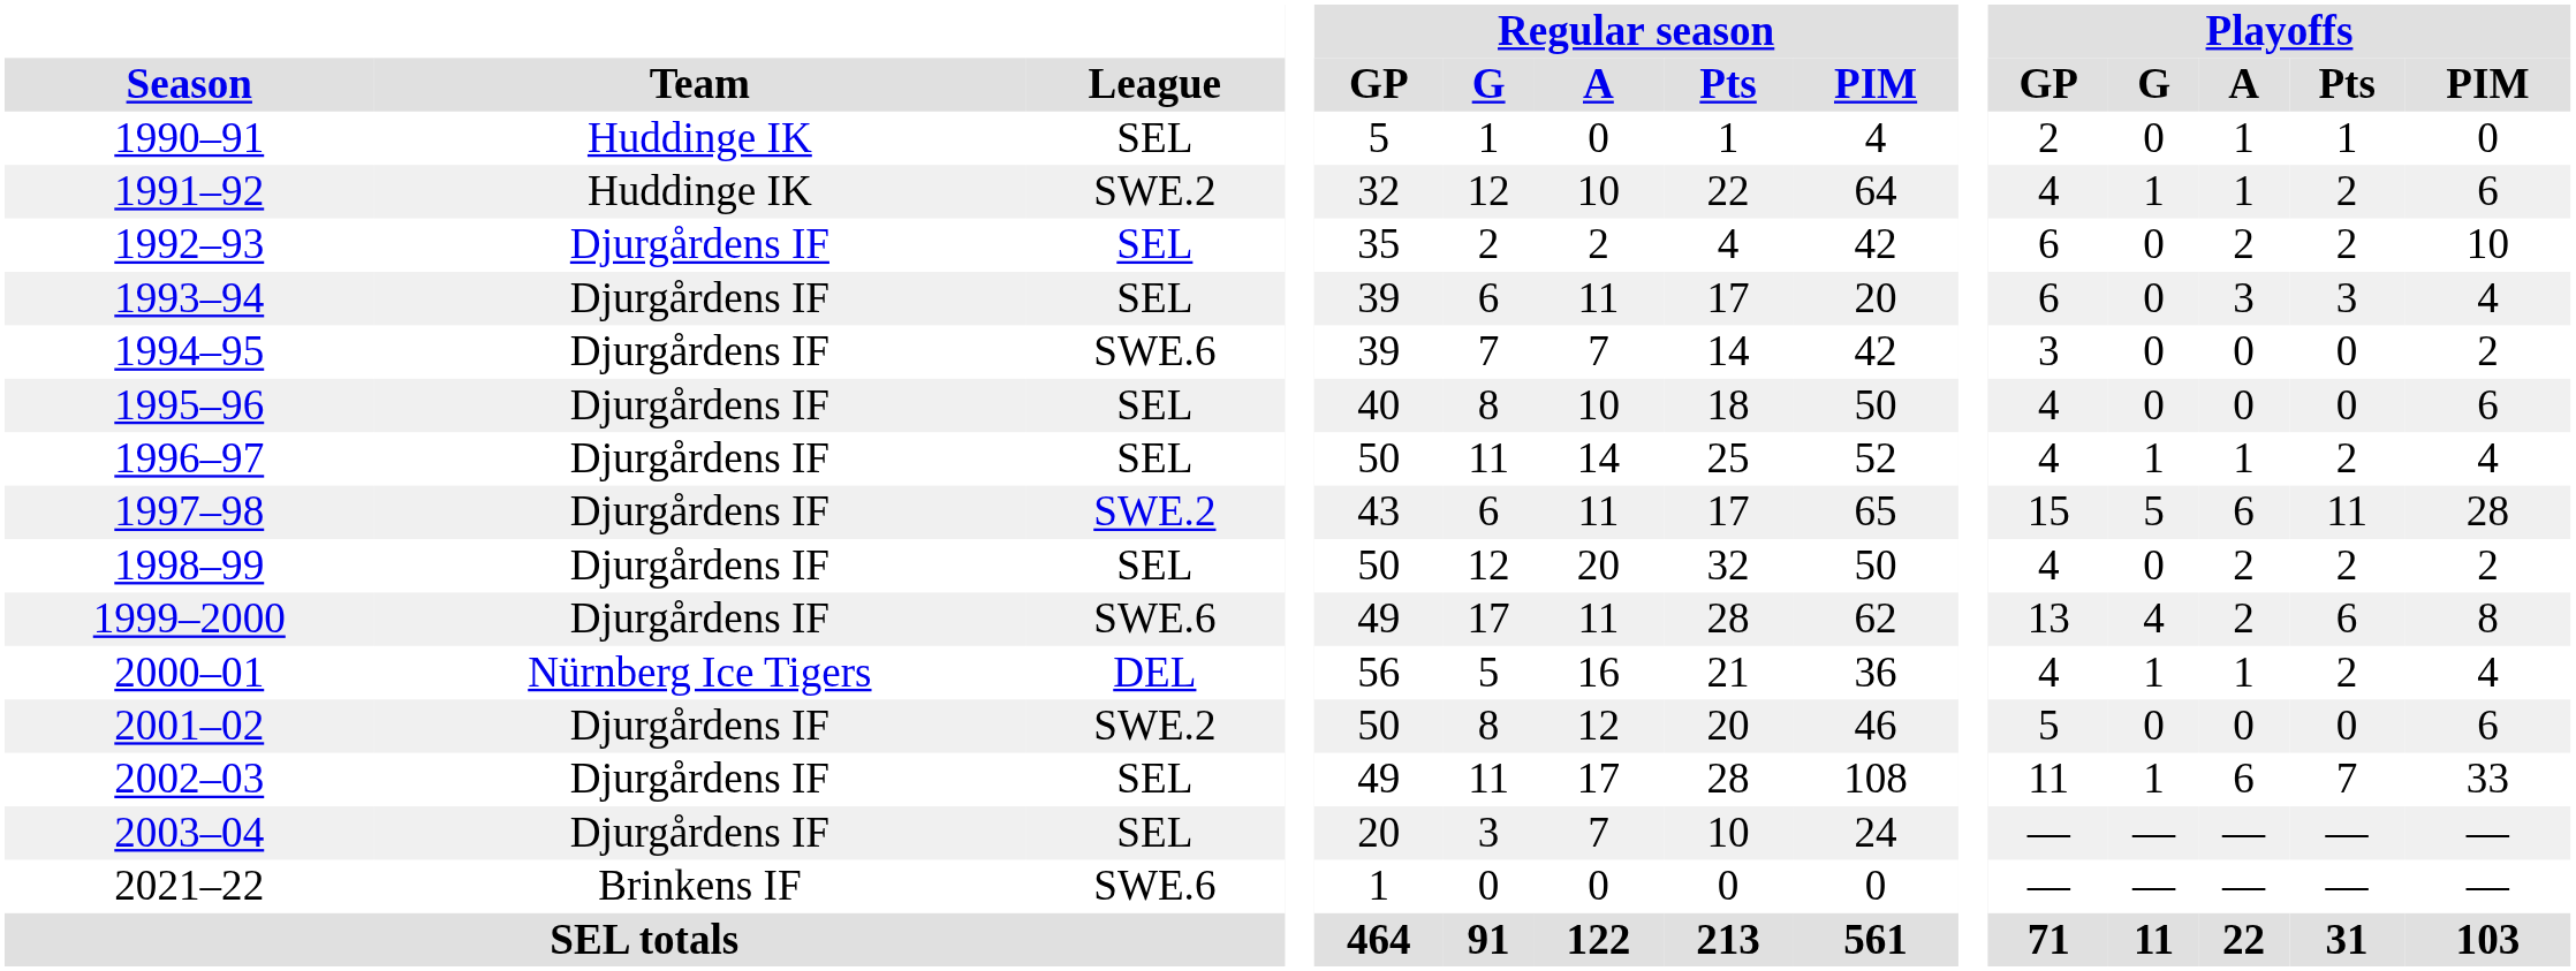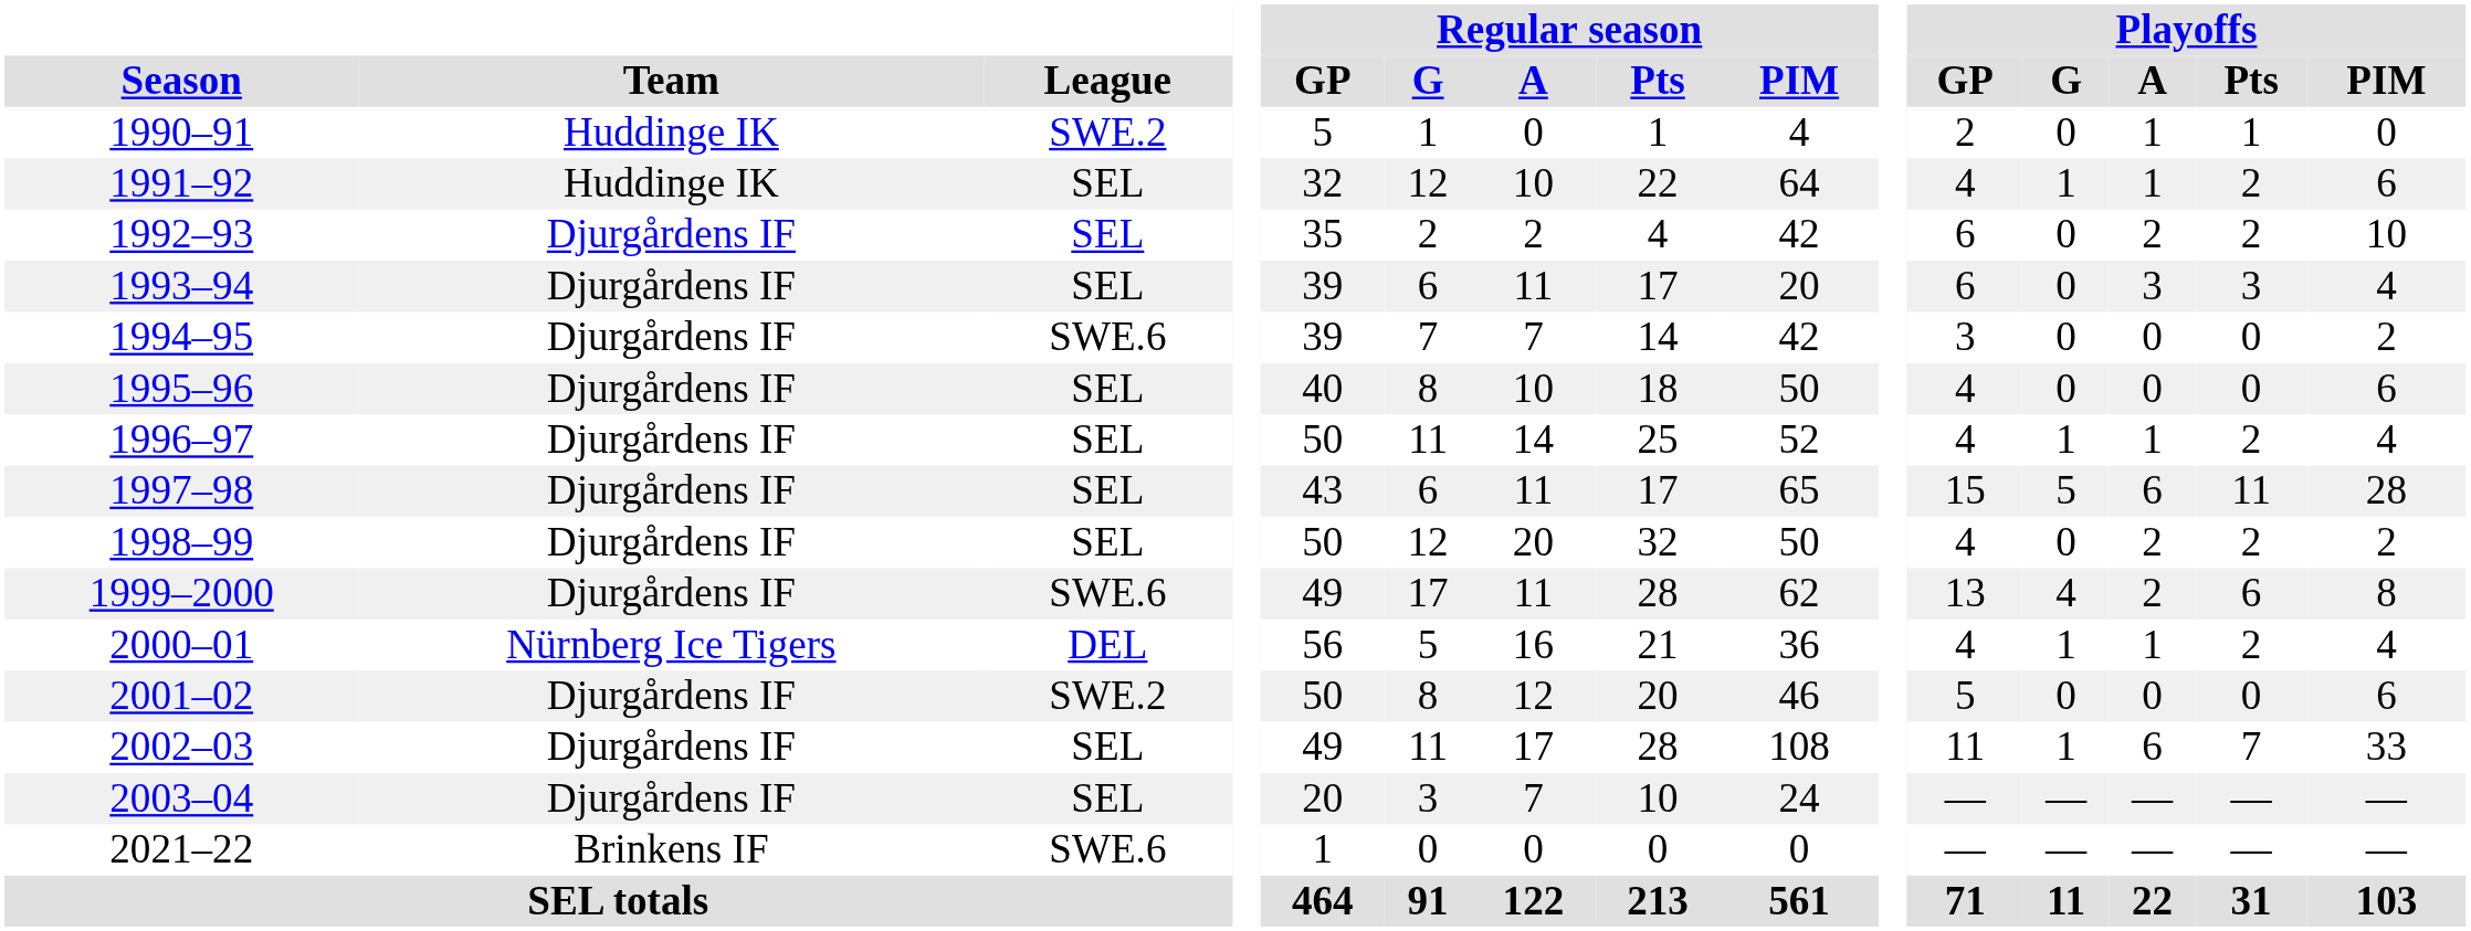 <table border="0" cellpadding="1" cellspacing="0" style="text-align:center; width:60em">
 <tr bgcolor="#e0e0e0">
 <th colspan="3"  bgcolor="#ffffff"> </th>
 <th rowspan="99" bgcolor="#ffffff"> </th>
 <th colspan="5"><a href='#'>Regular season</a></th>
 <th rowspan="99" bgcolor="#ffffff"> </th>
 <th colspan="5"><a href='#'>Playoffs</a></th>
 </tr>
 <tr bgcolor="#e0e0e0">
 <th><a href='#'>Season</a></th>
 <th>Team</th>
 <th>League</th>
 <th>GP</th>
 <th><a href='#'>G</a></th>
 <th><a href='#'>A</a></th>
 <th><a href='#'>Pts</a></th>
 <th><a href='#'>PIM</a></th>
 <th>GP</th>
 <th>G</th>
 <th>A</th>
 <th>Pts</th>
 <th>PIM</th>
 </tr>
 <tr>
 <td><a href='#'>1990–91</a></td>
 <td><a href='#'>Huddinge IK</a></td>
-<td>SEL</td>
+<td><a href='#'>SWE.2</a></td>
 <td>5</td>
 <td>1</td>
 <td>0</td>
 <td>1</td>
 <td>4</td>
 <td>2</td>
 <td>0</td>
 <td>1</td>
 <td>1</td>
 <td>0</td>
 </tr>
 <tr bgcolor="#f0f0f0">
 <td><a href='#'>1991–92</a></td>
 <td>Huddinge IK</td>
-<td>SWE.2</td>
+<td>SEL</td>
 <td>32</td>
 <td>12</td>
 <td>10</td>
 <td>22</td>
 <td>64</td>
 <td>4</td>
 <td>1</td>
 <td>1</td>
 <td>2</td>
 <td>6</td>
 </tr>
 <tr>
 <td><a href='#'>1992–93</a></td>
 <td><a href='#'>Djurgårdens IF</a></td>
 <td><a href='#'>SEL</a></td>
 <td>35</td>
 <td>2</td>
 <td>2</td>
 <td>4</td>
 <td>42</td>
 <td>6</td>
 <td>0</td>
 <td>2</td>
 <td>2</td>
 <td>10</td>
 </tr>
 <tr bgcolor="#f0f0f0">
 <td><a href='#'>1993–94</a></td>
 <td>Djurgårdens IF</td>
 <td>SEL</td>
 <td>39</td>
 <td>6</td>
 <td>11</td>
 <td>17</td>
 <td>20</td>
 <td>6</td>
 <td>0</td>
 <td>3</td>
 <td>3</td>
 <td>4</td>
 </tr>
 <tr>
 <td><a href='#'>1994–95</a></td>
 <td>Djurgårdens IF</td>
 <td>SWE.6</td>
 <td>39</td>
 <td>7</td>
 <td>7</td>
 <td>14</td>
 <td>42</td>
 <td>3</td>
 <td>0</td>
 <td>0</td>
 <td>0</td>
 <td>2</td>
 </tr>
 <tr bgcolor="#f0f0f0">
 <td><a href='#'>1995–96</a></td>
 <td>Djurgårdens IF</td>
 <td>SEL</td>
 <td>40</td>
 <td>8</td>
 <td>10</td>
 <td>18</td>
 <td>50</td>
 <td>4</td>
 <td>0</td>
 <td>0</td>
 <td>0</td>
 <td>6</td>
 </tr>
 <tr>
 <td><a href='#'>1996–97</a></td>
 <td>Djurgårdens IF</td>
 <td>SEL</td>
 <td>50</td>
 <td>11</td>
 <td>14</td>
 <td>25</td>
 <td>52</td>
 <td>4</td>
 <td>1</td>
 <td>1</td>
 <td>2</td>
 <td>4</td>
 </tr>
 <tr bgcolor="#f0f0f0">
 <td><a href='#'>1997–98</a></td>
 <td>Djurgårdens IF</td>
-<td><a href='#'>SWE.2</a></td>
+<td>SEL</td>
 <td>43</td>
 <td>6</td>
 <td>11</td>
 <td>17</td>
 <td>65</td>
 <td>15</td>
 <td>5</td>
 <td>6</td>
 <td>11</td>
 <td>28</td>
 </tr>
 <tr>
 <td><a href='#'>1998–99</a></td>
 <td>Djurgårdens IF</td>
 <td>SEL</td>
 <td>50</td>
 <td>12</td>
 <td>20</td>
 <td>32</td>
 <td>50</td>
 <td>4</td>
 <td>0</td>
 <td>2</td>
 <td>2</td>
 <td>2</td>
 </tr>
 <tr bgcolor="#f0f0f0">
 <td><a href='#'>1999–2000</a></td>
 <td>Djurgårdens IF</td>
 <td>SWE.6</td>
 <td>49</td>
 <td>17</td>
 <td>11</td>
 <td>28</td>
 <td>62</td>
 <td>13</td>
 <td>4</td>
 <td>2</td>
 <td>6</td>
 <td>8</td>
 </tr>
 <tr>
 <td><a href='#'>2000–01</a></td>
 <td><a href='#'>Nürnberg Ice Tigers</a></td>
 <td><a href='#'>DEL</a></td>
 <td>56</td>
 <td>5</td>
 <td>16</td>
 <td>21</td>
 <td>36</td>
 <td>4</td>
 <td>1</td>
 <td>1</td>
 <td>2</td>
 <td>4</td>
 </tr>
 <tr bgcolor="#f0f0f0">
 <td><a href='#'>2001–02</a></td>
 <td>Djurgårdens IF</td>
 <td>SWE.2</td>
 <td>50</td>
 <td>8</td>
 <td>12</td>
 <td>20</td>
 <td>46</td>
 <td>5</td>
 <td>0</td>
 <td>0</td>
 <td>0</td>
 <td>6</td>
 </tr>
 <tr>
 <td><a href='#'>2002–03</a></td>
 <td>Djurgårdens IF</td>
 <td>SEL</td>
 <td>49</td>
 <td>11</td>
 <td>17</td>
 <td>28</td>
 <td>108</td>
 <td>11</td>
 <td>1</td>
 <td>6</td>
 <td>7</td>
 <td>33</td>
 </tr>
 <tr bgcolor="#f0f0f0">
 <td><a href='#'>2003–04</a></td>
 <td>Djurgårdens IF</td>
 <td>SEL</td>
 <td>20</td>
 <td>3</td>
 <td>7</td>
 <td>10</td>
 <td>24</td>
 <td>—</td>
 <td>—</td>
 <td>—</td>
 <td>—</td>
 <td>—</td>
 </tr>
 <tr>
 <td>2021–22</td>
 <td>Brinkens IF</td>
 <td>SWE.6</td>
 <td>1</td>
 <td>0</td>
 <td>0</td>
 <td>0</td>
 <td>0</td>
 <td>—</td>
 <td>—</td>
 <td>—</td>
 <td>—</td>
 <td>—</td>
 </tr>
 <tr bgcolor="#e0e0e0">
 <th colspan="3">SEL totals</th>
 <th>464</th>
 <th>91</th>
 <th>122</th>
 <th>213</th>
 <th>561</th>
 <th>71</th>
 <th>11</th>
 <th>22</th>
 <th>31</th>
 <th>103</th>
 </tr>
 </table>
